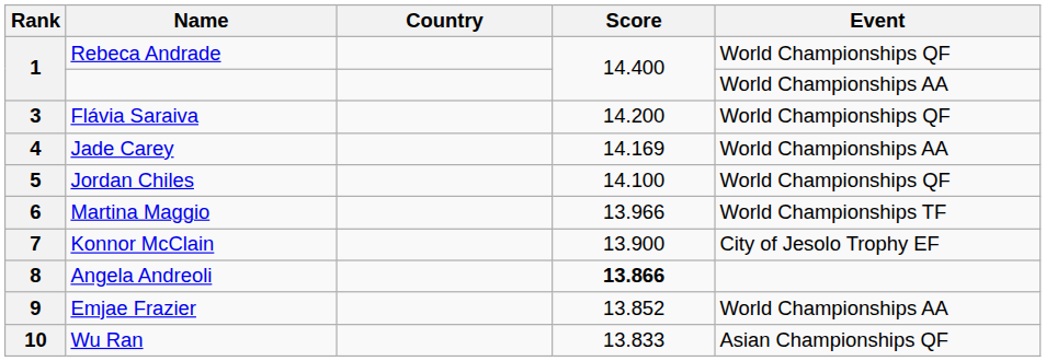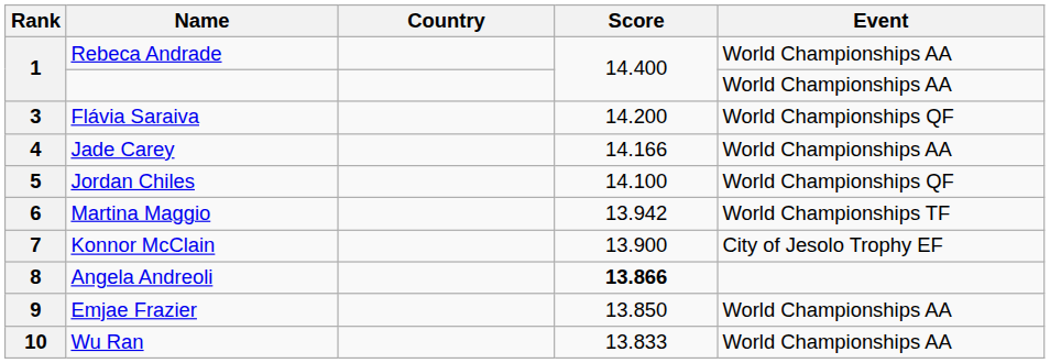 <table class="wikitable sortable" style="width:65%;">
 <tr>
 <th style="text-align:center; width:5%;">Rank</th>
 <th style="text-align:center; width:25%;">Name</th>
 <th style="text-align:center; width:20%;">Country</th>
 <th style="text-align:center; width:15%;">Score</th>
 <th style="text-align:center; width:30%;">Event</th>
 </tr>
 <tr>
 <th rowspan="2">1</th>
 <td><a href='#'>Rebeca Andrade</a></td>
 <td></td>
 <td rowspan="2" align="center">14.400</td>
-<td>World Championships QF</td>
+<td>World Championships AA</td>
 </tr>
 <tr>
 <td></td>
 <td></td>
 <td>World Championships AA</td>
 </tr>
 <tr>
 <th>3</th>
 <td><a href='#'>Flávia Saraiva</a></td>
 <td></td>
 <td align="center">14.200</td>
 <td>World Championships QF</td>
 </tr>
 <tr>
 <th>4</th>
 <td><a href='#'>Jade Carey</a></td>
 <td></td>
-<td align="center">14.169</td>
+<td align="center">14.166</td>
 <td>World Championships AA</td>
 </tr>
 <tr>
 <th>5</th>
 <td><a href='#'>Jordan Chiles</a></td>
 <td></td>
 <td align="center">14.100</td>
 <td>World Championships QF</td>
 </tr>
 <tr>
 <th>6</th>
 <td><a href='#'>Martina Maggio</a></td>
 <td></td>
-<td align="center">13.966</td>
+<td align="center">13.942</td>
 <td>World Championships TF</td>
 </tr>
 <tr>
 <th>7</th>
 <td><a href='#'>Konnor McClain</a></td>
 <td></td>
 <td align="center">13.900</td>
 <td>City of Jesolo Trophy EF</td>
 </tr>
 <tr>
 <th>8</th>
 <td><a href='#'>Angela Andreoli</a></td>
 <td></td>
 <td align="center"><strong>13.866</strong></td>
 <td></td>
 </tr>
 <tr>
 <th>9</th>
 <td><a href='#'>Emjae Frazier</a></td>
 <td></td>
-<td align="center">13.852</td>
+<td align="center">13.850</td>
 <td>World Championships AA</td>
 </tr>
 <tr>
 <th>10</th>
 <td><a href='#'>Wu Ran</a></td>
 <td></td>
 <td align="center">13.833</td>
-<td>Asian Championships QF</td>
+<td>World Championships AA</td>
 </tr>
 </table>
